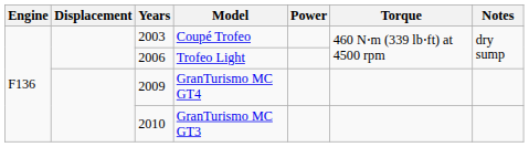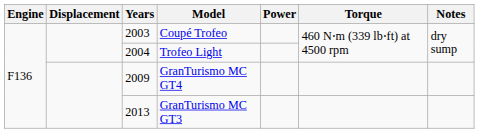 <table class="wikitable" width=70%>
 <tr>
 <th>Engine</th>
 <th>Displacement</th>
 <th>Years</th>
 <th>Model</th>
 <th>Power</th>
 <th>Torque</th>
 <th>Notes</th>
 </tr>
 <tr>
 <td rowspan="4">F136</td>
 <td rowspan="2"><br></td>
 <td>2003</td>
 <td><a href='#'>Coupé Trofeo</a></td>
 <td></td>
 <td rowspan="2">460 N⋅m (339 lb⋅ft) at 4500 rpm</td>
 <td rowspan="2">dry sump</td>
 </tr>
 <tr>
-<td>2006</td>
+<td>2004</td>
 <td><a href='#'>Trofeo Light</a></td>
 <td></td>
 </tr>
 <tr>
 <td rowspan="2"><br></td>
 <td>2009</td>
 <td><a href='#'>GranTurismo MC GT4</a></td>
 <td></td>
 <td></td>
 <td></td>
 </tr>
 <tr>
-<td>2010</td>
+<td>2013</td>
 <td><a href='#'>GranTurismo MC GT3</a></td>
 <td></td>
 <td></td>
 <td></td>
 </tr>
 </table>
